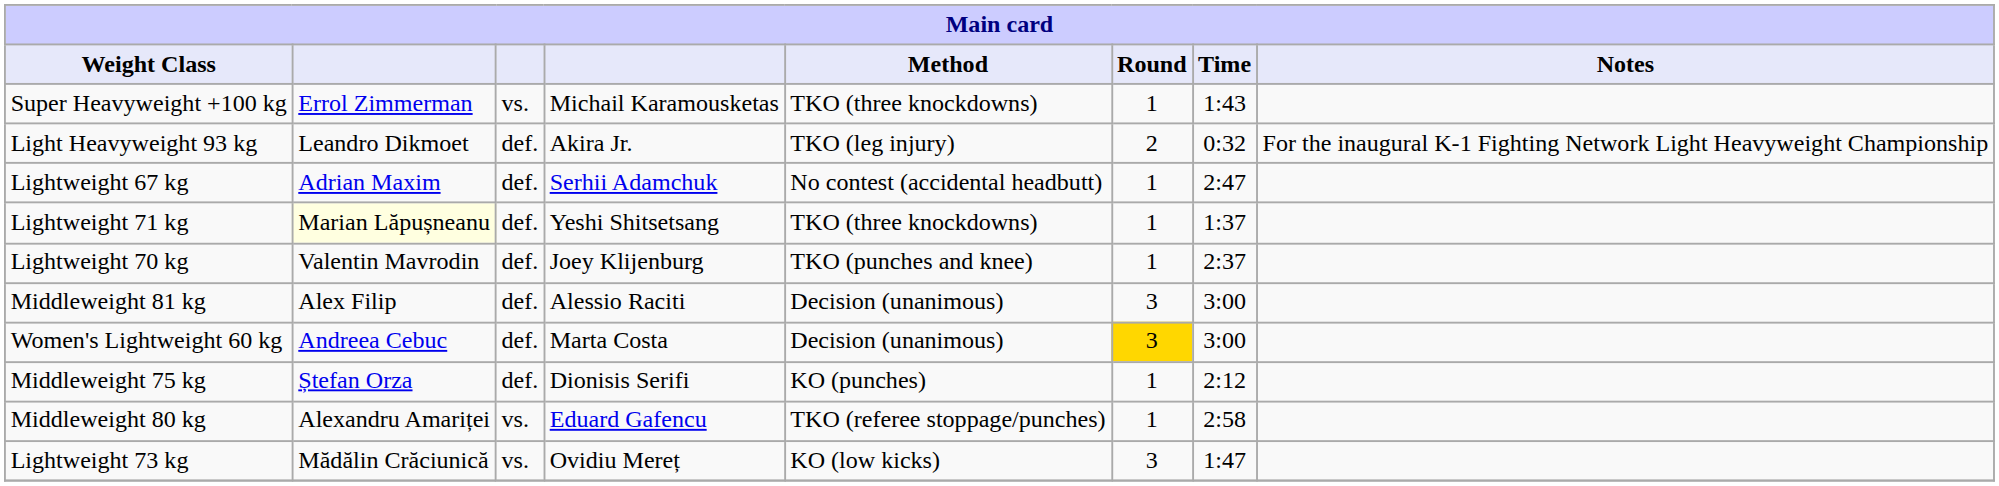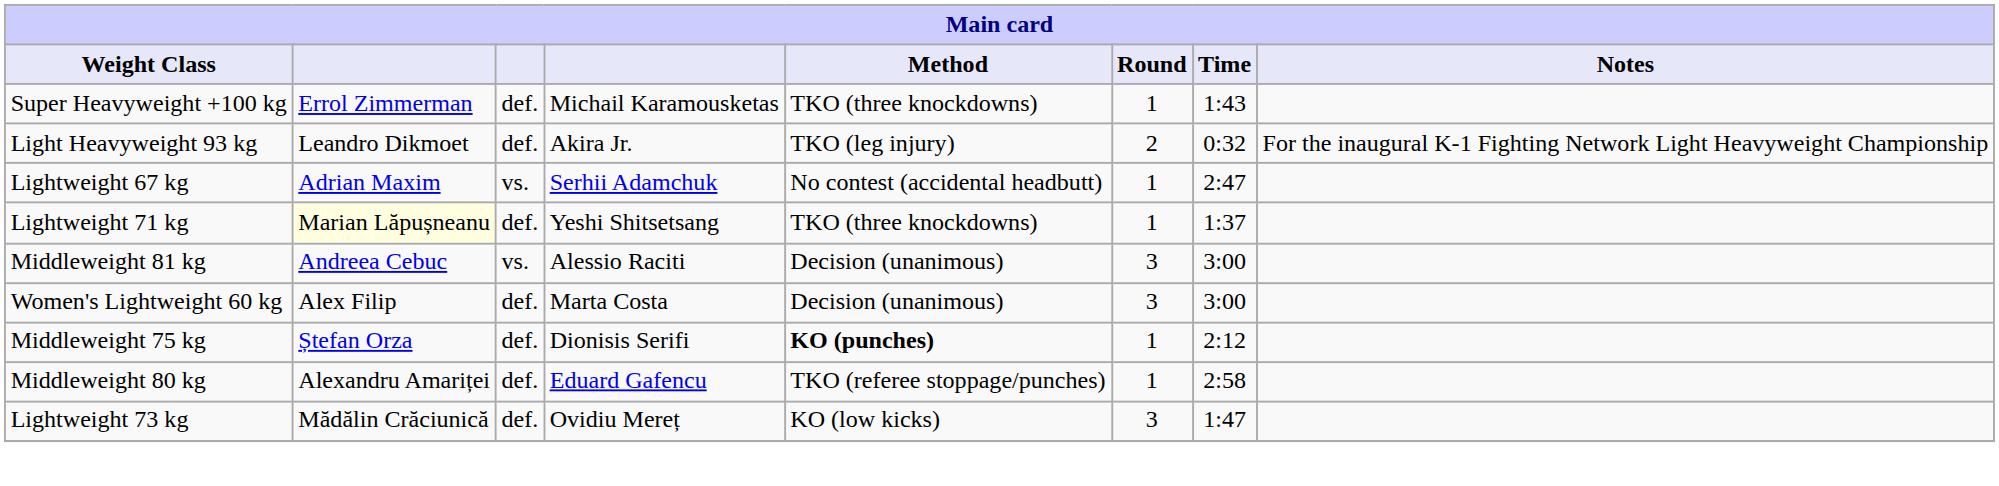 <table class="wikitable" style="font-size: 80%;">
 <tr>
 <th colspan="8" style="background-color: #ccf; color: #000080; text-align: center;"><strong>Main card</strong></th>
 </tr>
 <tr>
 <th colspan="1" style="background-color: #E6E8FA; color: #000000; text-align: center;">Weight Class</th>
 <th colspan="1" style="background-color: #E6E8FA; color: #000000; text-align: center;"></th>
 <th colspan="1" style="background-color: #E6E8FA; color: #000000; text-align: center;"></th>
 <th colspan="1" style="background-color: #E6E8FA; color: #000000; text-align: center;"></th>
 <th colspan="1" style="background-color: #E6E8FA; color: #000000; text-align: center;">Method</th>
 <th colspan="1" style="background-color: #E6E8FA; color: #000000; text-align: center;">Round</th>
 <th colspan="1" style="background-color: #E6E8FA; color: #000000; text-align: center;">Time</th>
 <th colspan="1" style="background-color: #E6E8FA; color: #000000; text-align: center;">Notes</th>
 </tr>
 <tr>
 <td>Super Heavyweight +100 kg</td>
 <td> <a href='#'>Errol Zimmerman</a></td>
-<td>vs.</td>
+<td align=center>def.</td>
 <td> Michail Karamousketas</td>
 <td>TKO (three knockdowns)</td>
 <td align=center>1</td>
 <td align=center>1:43</td>
 <td></td>
 </tr>
 <tr>
 <td>Light Heavyweight 93 kg</td>
 <td> Leandro Dikmoet</td>
 <td align=center>def.</td>
 <td> Akira Jr.</td>
 <td>TKO (leg injury)</td>
 <td align=center>2</td>
 <td align=center>0:32</td>
 <td>For the inaugural K-1 Fighting Network Light Heavyweight Championship</td>
 </tr>
 <tr>
 <td>Lightweight 67 kg</td>
 <td> <a href='#'>Adrian Maxim</a></td>
-<td align=center>def.</td>
+<td>vs.</td>
 <td> <a href='#'>Serhii Adamchuk</a></td>
 <td>No contest (accidental headbutt)</td>
 <td align=center>1</td>
 <td align=center>2:47</td>
 <td></td>
 </tr>
 <tr>
 <td>Lightweight 71 kg</td>
 <td style="background: lightyellow;"> Marian Lăpușneanu</td>
 <td>def.</td>
 <td> Yeshi Shitsetsang</td>
 <td>TKO (three knockdowns)</td>
 <td align=center>1</td>
 <td align=center>1:37</td>
 <td></td>
 </tr>
 <tr>
-<td>Lightweight 70 kg</td>
-<td> Valentin Mavrodin</td>
-<td>def.</td>
-<td> Joey Klijenburg</td>
-<td>TKO (punches and knee)</td>
-<td align=center>1</td>
-<td align=center>2:37</td>
-<td></td>
-</tr>
-<tr>
 <td>Middleweight 81 kg</td>
-<td> Alex Filip</td>
-<td>def.</td>
+<td> <a href='#'>Andreea Cebuc</a></td>
+<td>vs.</td>
 <td> Alessio Raciti</td>
 <td>Decision (unanimous)</td>
 <td align=center>3</td>
 <td align=center>3:00</td>
 <td></td>
 </tr>
 <tr>
 <td>Women's Lightweight 60 kg</td>
-<td> <a href='#'>Andreea Cebuc</a></td>
+<td> Alex Filip</td>
 <td>def.</td>
 <td> Marta Costa</td>
 <td>Decision (unanimous)</td>
-<td align=center style="background: gold;">3</td>
+<td align=center>3</td>
 <td align=center>3:00</td>
 <td></td>
 </tr>
 <tr>
 <td>Middleweight 75 kg</td>
 <td> <a href='#'>Ștefan Orza</a></td>
 <td>def.</td>
 <td> Dionisis Serifi</td>
-<td>KO (punches)</td>
+<td><strong>KO (punches)</strong></td>
 <td align=center>1</td>
 <td align=center>2:12</td>
 <td></td>
 </tr>
 <tr>
 <td>Middleweight 80 kg</td>
 <td> Alexandru Amariței</td>
-<td>vs.</td>
+<td>def.</td>
 <td> <a href='#'>Eduard Gafencu</a></td>
 <td>TKO (referee stoppage/punches)</td>
 <td align=center>1</td>
 <td align=center>2:58</td>
 <td></td>
 </tr>
 <tr>
 <td>Lightweight 73 kg</td>
 <td> Mădălin Crăciunică</td>
-<td>vs.</td>
+<td>def.</td>
 <td> Ovidiu Mereț</td>
 <td>KO (low kicks)</td>
 <td align=center>3</td>
 <td align=center>1:47</td>
 <td></td>
 </tr>
 <tr>
 </tr>
 </table>
